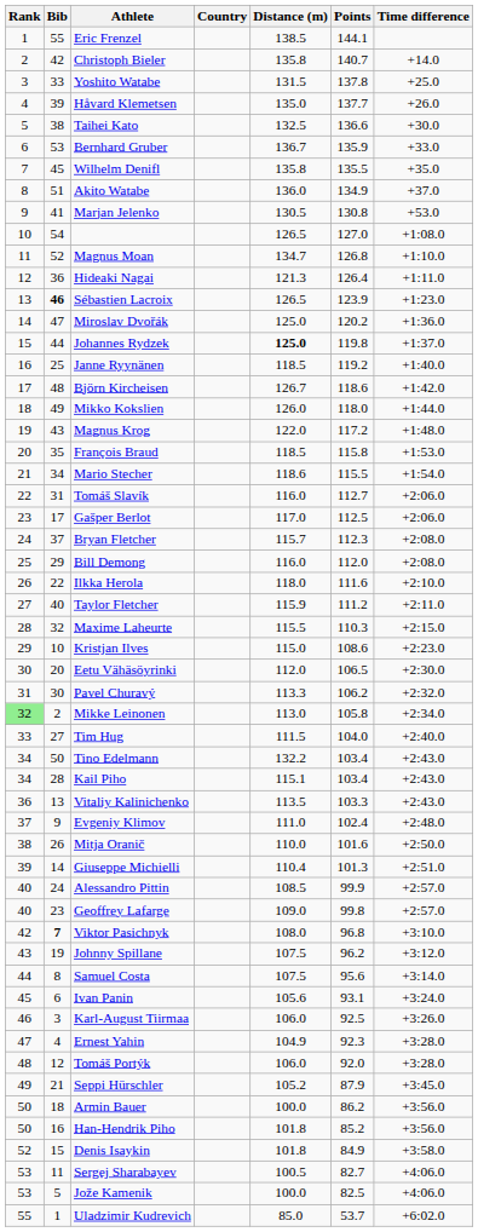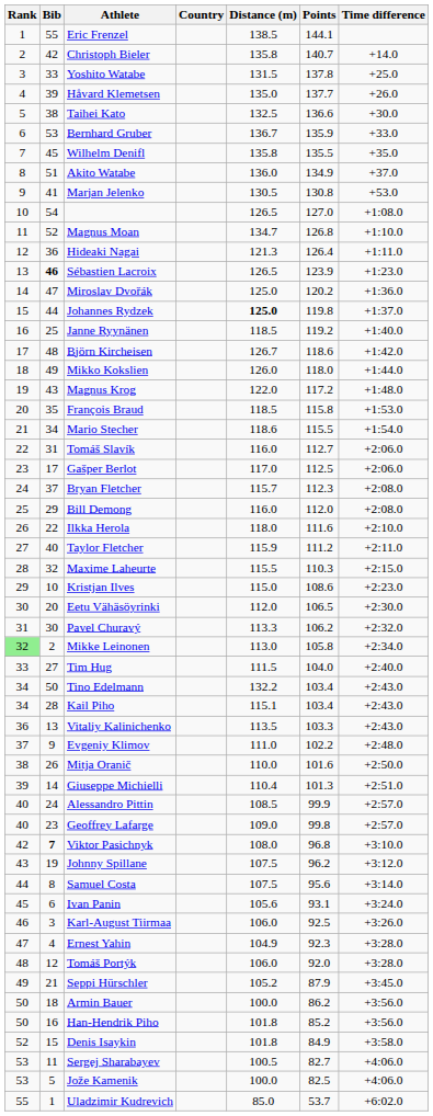 <table class="wikitable sortable" style="text-align:center">
 <tr>
 <th>Rank</th>
 <th>Bib</th>
 <th>Athlete</th>
 <th>Country</th>
 <th>Distance (m)</th>
 <th>Points</th>
 <th>Time difference</th>
 </tr>
 <tr>
 <td>1</td>
 <td>55</td>
 <td align=left><a href='#'>Eric Frenzel</a></td>
 <td align=left></td>
 <td>138.5</td>
 <td>144.1</td>
 <td></td>
 </tr>
 <tr>
 <td>2</td>
 <td>42</td>
 <td align=left><a href='#'>Christoph Bieler</a></td>
 <td align=left></td>
 <td>135.8</td>
 <td>140.7</td>
 <td>+14.0</td>
 </tr>
 <tr>
 <td>3</td>
 <td>33</td>
 <td align=left><a href='#'>Yoshito Watabe</a></td>
 <td align=left></td>
 <td>131.5</td>
 <td>137.8</td>
 <td>+25.0</td>
 </tr>
 <tr>
 <td>4</td>
 <td>39</td>
 <td align=left><a href='#'>Håvard Klemetsen</a></td>
 <td align=left></td>
 <td>135.0</td>
 <td>137.7</td>
 <td>+26.0</td>
 </tr>
 <tr>
 <td>5</td>
 <td>38</td>
 <td align=left><a href='#'>Taihei Kato</a></td>
 <td align=left></td>
 <td>132.5</td>
 <td>136.6</td>
 <td>+30.0</td>
 </tr>
 <tr>
 <td>6</td>
 <td>53</td>
 <td align=left><a href='#'>Bernhard Gruber</a></td>
 <td align=left></td>
 <td>136.7</td>
 <td>135.9</td>
 <td>+33.0</td>
 </tr>
 <tr>
 <td>7</td>
 <td>45</td>
 <td align=left><a href='#'>Wilhelm Denifl</a></td>
 <td align=left></td>
 <td>135.8</td>
 <td>135.5</td>
 <td>+35.0</td>
 </tr>
 <tr>
 <td>8</td>
 <td>51</td>
 <td align=left><a href='#'>Akito Watabe</a></td>
 <td align=left></td>
 <td>136.0</td>
 <td>134.9</td>
 <td>+37.0</td>
 </tr>
 <tr>
 <td>9</td>
 <td>41</td>
 <td align=left><a href='#'>Marjan Jelenko</a></td>
 <td align=left></td>
 <td>130.5</td>
 <td>130.8</td>
 <td>+53.0</td>
 </tr>
 <tr>
 <td>10</td>
 <td>54</td>
 <td align=left></td>
 <td align=left></td>
 <td>126.5</td>
 <td>127.0</td>
 <td>+1:08.0</td>
 </tr>
 <tr>
 <td>11</td>
 <td>52</td>
 <td align=left><a href='#'>Magnus Moan</a></td>
 <td align=left></td>
 <td>134.7</td>
 <td>126.8</td>
 <td>+1:10.0</td>
 </tr>
 <tr>
 <td>12</td>
 <td>36</td>
 <td align=left><a href='#'>Hideaki Nagai</a></td>
 <td align=left></td>
 <td>121.3</td>
 <td>126.4</td>
 <td>+1:11.0</td>
 </tr>
 <tr>
 <td>13</td>
 <td><strong>46</strong></td>
 <td align=left><a href='#'>Sébastien Lacroix</a></td>
 <td align=left></td>
 <td>126.5</td>
 <td>123.9</td>
 <td>+1:23.0</td>
 </tr>
 <tr>
 <td>14</td>
 <td>47</td>
 <td align=left><a href='#'>Miroslav Dvořák</a></td>
 <td align=left></td>
 <td>125.0</td>
 <td>120.2</td>
 <td>+1:36.0</td>
 </tr>
 <tr>
 <td>15</td>
 <td>44</td>
 <td align=left><a href='#'>Johannes Rydzek</a></td>
 <td align=left></td>
 <td><strong>125.0</strong></td>
 <td>119.8</td>
 <td>+1:37.0</td>
 </tr>
 <tr>
 <td>16</td>
 <td>25</td>
 <td align=left><a href='#'>Janne Ryynänen</a></td>
 <td align=left></td>
 <td>118.5</td>
 <td>119.2</td>
 <td>+1:40.0</td>
 </tr>
 <tr>
 <td>17</td>
 <td>48</td>
 <td align=left><a href='#'>Björn Kircheisen</a></td>
 <td align=left></td>
 <td>126.7</td>
 <td>118.6</td>
 <td>+1:42.0</td>
 </tr>
 <tr>
 <td>18</td>
 <td>49</td>
 <td align=left><a href='#'>Mikko Kokslien</a></td>
 <td align=left></td>
 <td>126.0</td>
 <td>118.0</td>
 <td>+1:44.0</td>
 </tr>
 <tr>
 <td>19</td>
 <td>43</td>
 <td align=left><a href='#'>Magnus Krog</a></td>
 <td align=left></td>
 <td>122.0</td>
 <td>117.2</td>
 <td>+1:48.0</td>
 </tr>
 <tr>
 <td>20</td>
 <td>35</td>
 <td align=left><a href='#'>François Braud</a></td>
 <td align=left></td>
 <td>118.5</td>
 <td>115.8</td>
 <td>+1:53.0</td>
 </tr>
 <tr>
 <td>21</td>
 <td>34</td>
 <td align=left><a href='#'>Mario Stecher</a></td>
 <td align=left></td>
 <td>118.6</td>
 <td>115.5</td>
 <td>+1:54.0</td>
 </tr>
 <tr>
 <td>22</td>
 <td>31</td>
 <td align=left><a href='#'>Tomáš Slavík</a></td>
 <td align=left></td>
 <td>116.0</td>
 <td>112.7</td>
 <td>+2:06.0</td>
 </tr>
 <tr>
 <td>23</td>
 <td>17</td>
 <td align=left><a href='#'>Gašper Berlot</a></td>
 <td align=left></td>
 <td>117.0</td>
 <td>112.5</td>
 <td>+2:06.0</td>
 </tr>
 <tr>
 <td>24</td>
 <td>37</td>
 <td align=left><a href='#'>Bryan Fletcher</a></td>
 <td align=left></td>
 <td>115.7</td>
 <td>112.3</td>
 <td>+2:08.0</td>
 </tr>
 <tr>
 <td>25</td>
 <td>29</td>
 <td align=left><a href='#'>Bill Demong</a></td>
 <td align=left></td>
 <td>116.0</td>
 <td>112.0</td>
 <td>+2:08.0</td>
 </tr>
 <tr>
 <td>26</td>
 <td>22</td>
 <td align=left><a href='#'>Ilkka Herola</a></td>
 <td align=left></td>
 <td>118.0</td>
 <td>111.6</td>
 <td>+2:10.0</td>
 </tr>
 <tr>
 <td>27</td>
 <td>40</td>
 <td align=left><a href='#'>Taylor Fletcher</a></td>
 <td align=left></td>
 <td>115.9</td>
 <td>111.2</td>
 <td>+2:11.0</td>
 </tr>
 <tr>
 <td>28</td>
 <td>32</td>
 <td align=left><a href='#'>Maxime Laheurte</a></td>
 <td align=left></td>
 <td>115.5</td>
 <td>110.3</td>
 <td>+2:15.0</td>
 </tr>
 <tr>
 <td>29</td>
 <td>10</td>
 <td align=left><a href='#'>Kristjan Ilves</a></td>
 <td align=left></td>
 <td>115.0</td>
 <td>108.6</td>
 <td>+2:23.0</td>
 </tr>
 <tr>
 <td>30</td>
 <td>20</td>
 <td align=left><a href='#'>Eetu Vähäsöyrinki</a></td>
 <td align=left></td>
 <td>112.0</td>
 <td>106.5</td>
 <td>+2:30.0</td>
 </tr>
 <tr>
 <td>31</td>
 <td>30</td>
 <td align=left><a href='#'>Pavel Churavý</a></td>
 <td align=left></td>
 <td>113.3</td>
 <td>106.2</td>
 <td>+2:32.0</td>
 </tr>
 <tr>
 <td style="background: lightgreen;">32</td>
 <td>2</td>
 <td align=left><a href='#'>Mikke Leinonen</a></td>
 <td align=left></td>
 <td>113.0</td>
 <td>105.8</td>
 <td>+2:34.0</td>
 </tr>
 <tr>
 <td>33</td>
 <td>27</td>
 <td align=left><a href='#'>Tim Hug</a></td>
 <td align=left></td>
 <td>111.5</td>
 <td>104.0</td>
 <td>+2:40.0</td>
 </tr>
 <tr>
 <td>34</td>
 <td>50</td>
 <td align=left><a href='#'>Tino Edelmann</a></td>
 <td align=left></td>
 <td>132.2</td>
 <td>103.4</td>
 <td>+2:43.0</td>
 </tr>
 <tr>
 <td>34</td>
 <td>28</td>
 <td align=left><a href='#'>Kail Piho</a></td>
 <td align=left></td>
 <td>115.1</td>
 <td>103.4</td>
 <td>+2:43.0</td>
 </tr>
 <tr>
 <td>36</td>
 <td>13</td>
 <td align=left><a href='#'>Vitaliy Kalinichenko</a></td>
 <td align=left></td>
 <td>113.5</td>
 <td>103.3</td>
 <td>+2:43.0</td>
 </tr>
 <tr>
 <td>37</td>
 <td>9</td>
 <td align=left><a href='#'>Evgeniy Klimov</a></td>
 <td align=left></td>
 <td>111.0</td>
-<td>102.4</td>
+<td>102.2</td>
 <td>+2:48.0</td>
 </tr>
 <tr>
 <td>38</td>
 <td>26</td>
 <td align=left><a href='#'>Mitja Oranič</a></td>
 <td align=left></td>
 <td>110.0</td>
 <td>101.6</td>
 <td>+2:50.0</td>
 </tr>
 <tr>
 <td>39</td>
 <td>14</td>
 <td align=left><a href='#'>Giuseppe Michielli</a></td>
 <td align=left></td>
 <td>110.4</td>
 <td>101.3</td>
 <td>+2:51.0</td>
 </tr>
 <tr>
 <td>40</td>
 <td>24</td>
 <td align=left><a href='#'>Alessandro Pittin</a></td>
 <td align=left></td>
 <td>108.5</td>
 <td>99.9</td>
 <td>+2:57.0</td>
 </tr>
 <tr>
 <td>40</td>
 <td>23</td>
 <td align=left><a href='#'>Geoffrey Lafarge</a></td>
 <td align=left></td>
 <td>109.0</td>
 <td>99.8</td>
 <td>+2:57.0</td>
 </tr>
 <tr>
 <td>42</td>
 <td><strong>7</strong></td>
 <td align=left><a href='#'>Viktor Pasichnyk</a></td>
 <td align=left></td>
 <td>108.0</td>
 <td>96.8</td>
 <td>+3:10.0</td>
 </tr>
 <tr>
 <td>43</td>
 <td>19</td>
 <td align=left><a href='#'>Johnny Spillane</a></td>
 <td align=left></td>
 <td>107.5</td>
 <td>96.2</td>
 <td>+3:12.0</td>
 </tr>
 <tr>
 <td>44</td>
 <td>8</td>
 <td align=left><a href='#'>Samuel Costa</a></td>
 <td align=left></td>
 <td>107.5</td>
 <td>95.6</td>
 <td>+3:14.0</td>
 </tr>
 <tr>
 <td>45</td>
 <td>6</td>
 <td align=left><a href='#'>Ivan Panin</a></td>
 <td align=left></td>
 <td>105.6</td>
 <td>93.1</td>
 <td>+3:24.0</td>
 </tr>
 <tr>
 <td>46</td>
 <td>3</td>
 <td align=left><a href='#'>Karl-August Tiirmaa</a></td>
 <td align=left></td>
 <td>106.0</td>
 <td>92.5</td>
 <td>+3:26.0</td>
 </tr>
 <tr>
 <td>47</td>
 <td>4</td>
 <td align=left><a href='#'>Ernest Yahin</a></td>
 <td align=left></td>
 <td>104.9</td>
 <td>92.3</td>
 <td>+3:28.0</td>
 </tr>
 <tr>
 <td>48</td>
 <td>12</td>
 <td align=left><a href='#'>Tomáš Portýk</a></td>
 <td align=left></td>
 <td>106.0</td>
 <td>92.0</td>
 <td>+3:28.0</td>
 </tr>
 <tr>
 <td>49</td>
 <td>21</td>
 <td align=left><a href='#'>Seppi Hürschler</a></td>
 <td align=left></td>
 <td>105.2</td>
 <td>87.9</td>
 <td>+3:45.0</td>
 </tr>
 <tr>
 <td>50</td>
 <td>18</td>
 <td align=left><a href='#'>Armin Bauer</a></td>
 <td align=left></td>
 <td>100.0</td>
 <td>86.2</td>
 <td>+3:56.0</td>
 </tr>
 <tr>
 <td>50</td>
 <td>16</td>
 <td align=left><a href='#'>Han-Hendrik Piho</a></td>
 <td align=left></td>
 <td>101.8</td>
 <td>85.2</td>
 <td>+3:56.0</td>
 </tr>
 <tr>
 <td>52</td>
 <td>15</td>
 <td align=left><a href='#'>Denis Isaykin</a></td>
 <td align=left></td>
 <td>101.8</td>
 <td>84.9</td>
 <td>+3:58.0</td>
 </tr>
 <tr>
 <td>53</td>
 <td>11</td>
 <td align=left><a href='#'>Sergej Sharabayev</a></td>
 <td align=left></td>
 <td>100.5</td>
 <td>82.7</td>
 <td>+4:06.0</td>
 </tr>
 <tr>
 <td>53</td>
 <td>5</td>
 <td align=left><a href='#'>Jože Kamenik</a></td>
 <td align=left></td>
 <td>100.0</td>
 <td>82.5</td>
 <td>+4:06.0</td>
 </tr>
 <tr>
 <td>55</td>
 <td>1</td>
 <td align=left><a href='#'>Uladzimir Kudrevich</a></td>
 <td align=left></td>
 <td>85.0</td>
 <td>53.7</td>
 <td>+6:02.0</td>
 </tr>
 </table>
